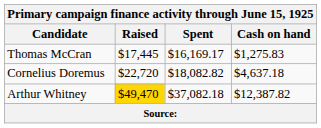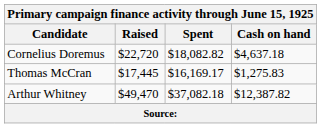 <table class="wikitable sortable">
 <tr>
 <th colspan="4">Primary campaign finance activity through June 15, 1925</th>
 </tr>
 <tr>
 <th>Candidate</th>
 <th>Raised</th>
 <th>Spent</th>
 <th>Cash on hand</th>
 </tr>
 <tr>
+<td data-sort-value="Doremus, Cornelius">Cornelius Doremus</td>
+<td data-sort-value=22720>$22,720</td>
+<td data-sort-value=18082>$18,082.82</td>
+<td data-sort-value=4537>$4,637.18</td>
+</tr>
+<tr>
 <td data-sort-value="McCran, Thomas">Thomas McCran</td>
 <td data-sort-value=17445>$17,445</td>
 <td data-sort-value=16169>$16,169.17</td>
 <td data-sort-value=1275>$1,275.83</td>
 </tr>
 <tr>
-<td data-sort-value="Doremus, Cornelius">Cornelius Doremus</td>
-<td data-sort-value=22720>$22,720</td>
-<td data-sort-value=18082>$18,082.82</td>
-<td data-sort-value=4537>$4,637.18</td>
-</tr>
-<tr>
 <td data-sort-value="Whitney, Arthur">Arthur Whitney</td>
-<td data-sort-value=49470 style="background: gold;">$49,470</td>
+<td data-sort-value=49470>$49,470</td>
 <td data-sort-value=37082>$37,082.18</td>
 <td data-sort-value=12388>$12,387.82</td>
 </tr>
 <tr>
 <th colspan="4"><small>Source:</small></th>
 </tr>
 </table>
